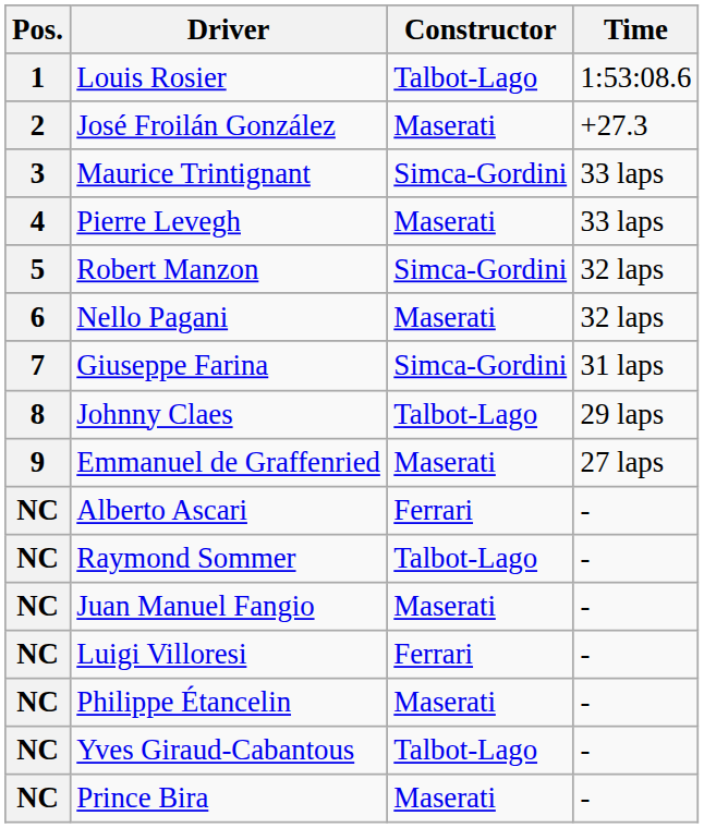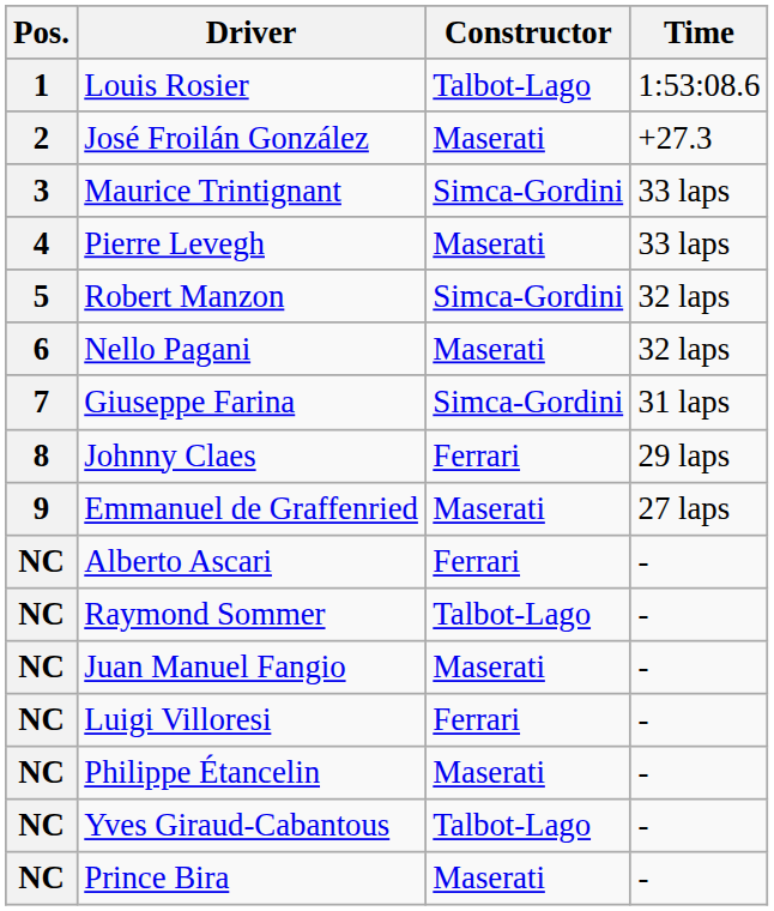 <table class="wikitable" style="font-size: 95%;">
 <tr>
 <th>Pos.</th>
 <th>Driver</th>
 <th>Constructor</th>
 <th>Time</th>
 </tr>
 <tr>
 <th>1</th>
 <td> <a href='#'>Louis Rosier</a></td>
 <td><a href='#'>Talbot-Lago</a></td>
 <td>1:53:08.6</td>
 </tr>
 <tr>
 <th>2</th>
 <td> <a href='#'>José Froilán González</a></td>
 <td><a href='#'>Maserati</a></td>
 <td>+27.3</td>
 </tr>
 <tr>
 <th>3</th>
 <td> <a href='#'>Maurice Trintignant</a></td>
 <td><a href='#'>Simca-Gordini</a></td>
 <td>33 laps</td>
 </tr>
 <tr>
 <th>4</th>
 <td> <a href='#'>Pierre Levegh</a></td>
 <td><a href='#'>Maserati</a></td>
 <td>33 laps</td>
 </tr>
 <tr>
 <th>5</th>
 <td> <a href='#'>Robert Manzon</a></td>
 <td><a href='#'>Simca-Gordini</a></td>
 <td>32 laps</td>
 </tr>
 <tr>
 <th>6</th>
 <td> <a href='#'>Nello Pagani</a></td>
 <td><a href='#'>Maserati</a></td>
 <td>32 laps</td>
 </tr>
 <tr>
 <th>7</th>
 <td> <a href='#'>Giuseppe Farina</a></td>
 <td><a href='#'>Simca-Gordini</a></td>
 <td>31 laps</td>
 </tr>
 <tr>
 <th>8</th>
 <td> <a href='#'>Johnny Claes</a></td>
-<td><a href='#'>Talbot-Lago</a></td>
+<td><a href='#'>Ferrari</a></td>
 <td>29 laps</td>
 </tr>
 <tr>
 <th>9</th>
 <td> <a href='#'>Emmanuel de Graffenried</a></td>
 <td><a href='#'>Maserati</a></td>
 <td>27 laps</td>
 </tr>
 <tr>
 <th>NC</th>
 <td> <a href='#'>Alberto Ascari</a></td>
 <td><a href='#'>Ferrari</a></td>
 <td>-</td>
 </tr>
 <tr>
 <th>NC</th>
 <td> <a href='#'>Raymond Sommer</a></td>
 <td><a href='#'>Talbot-Lago</a></td>
 <td>-</td>
 </tr>
 <tr>
 <th>NC</th>
 <td> <a href='#'>Juan Manuel Fangio</a></td>
 <td><a href='#'>Maserati</a></td>
 <td>-</td>
 </tr>
 <tr>
 <th>NC</th>
 <td> <a href='#'>Luigi Villoresi</a></td>
 <td><a href='#'>Ferrari</a></td>
 <td>-</td>
 </tr>
 <tr>
 <th>NC</th>
 <td> <a href='#'>Philippe Étancelin</a></td>
 <td><a href='#'>Maserati</a></td>
 <td>-</td>
 </tr>
 <tr>
 <th>NC</th>
 <td> <a href='#'>Yves Giraud-Cabantous</a></td>
 <td><a href='#'>Talbot-Lago</a></td>
 <td>-</td>
 </tr>
 <tr>
 <th>NC</th>
 <td> <a href='#'>Prince Bira</a></td>
 <td><a href='#'>Maserati</a></td>
 <td>-</td>
 </tr>
 </table>
